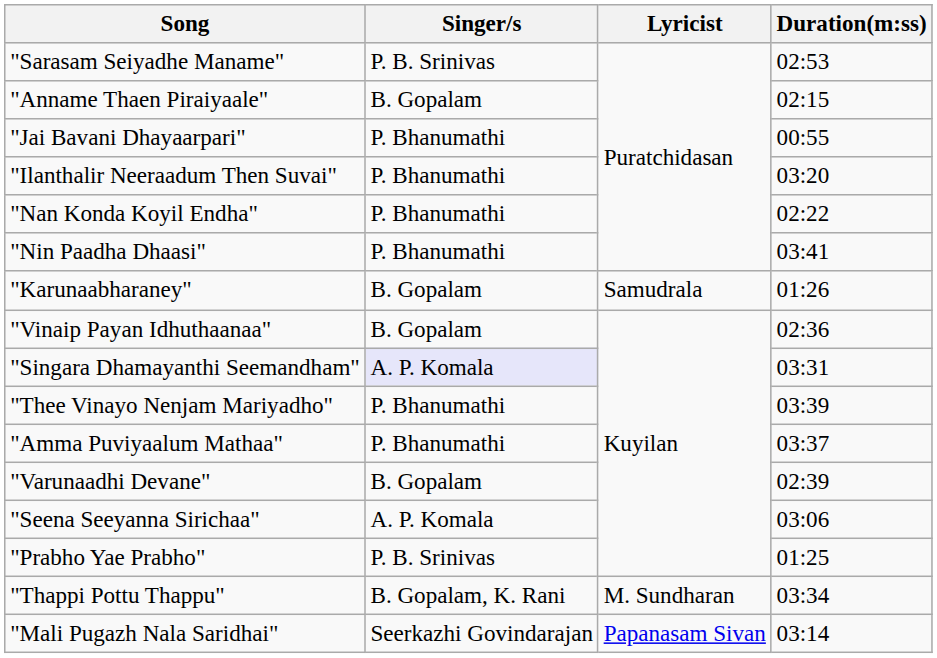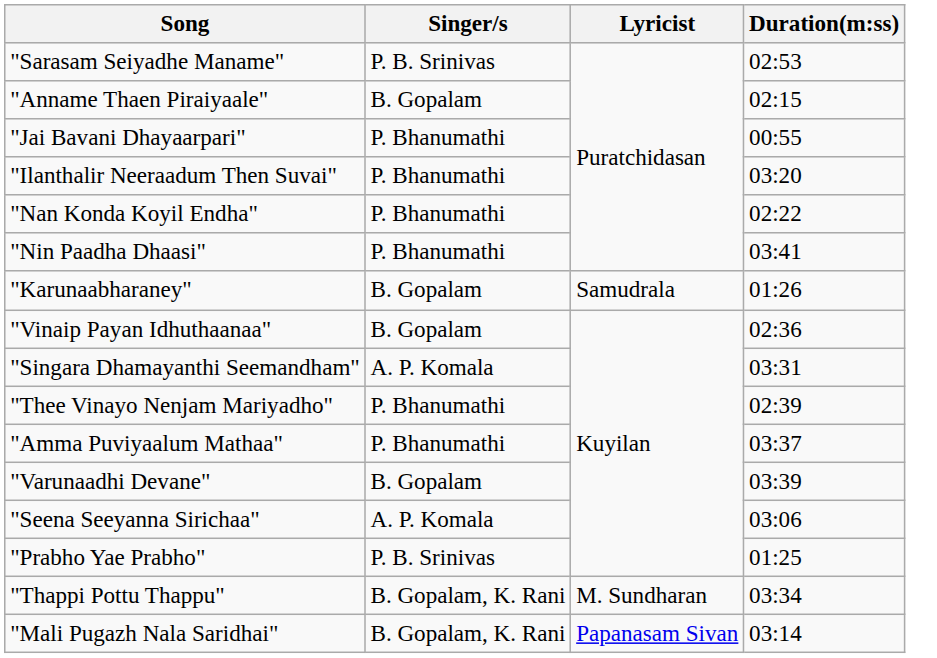 <table class="wikitable" style="font-size:95%;">
 <tr>
 <th>Song</th>
 <th>Singer/s</th>
 <th>Lyricist</th>
 <th>Duration(m:ss)</th>
 </tr>
 <tr>
 <td>"Sarasam Seiyadhe Maname"</td>
 <td>P. B. Srinivas</td>
 <td rowspan=6>Puratchidasan</td>
 <td>02:53</td>
 </tr>
 <tr>
 <td>"Anname Thaen Piraiyaale"</td>
 <td>B. Gopalam</td>
 <td>02:15</td>
 </tr>
 <tr>
 <td>"Jai Bavani Dhayaarpari"</td>
 <td>P. Bhanumathi</td>
 <td>00:55</td>
 </tr>
 <tr>
 <td>"Ilanthalir Neeraadum Then Suvai"</td>
 <td>P. Bhanumathi</td>
 <td>03:20</td>
 </tr>
 <tr>
 <td>"Nan Konda Koyil Endha"</td>
 <td>P. Bhanumathi</td>
 <td>02:22</td>
 </tr>
 <tr>
 <td>"Nin Paadha Dhaasi"</td>
 <td>P. Bhanumathi</td>
 <td>03:41</td>
 </tr>
 <tr>
 <td>"Karunaabharaney"</td>
 <td>B. Gopalam</td>
 <td>Samudrala</td>
 <td>01:26</td>
 </tr>
 <tr>
 <td>"Vinaip Payan Idhuthaanaa"</td>
 <td>B. Gopalam</td>
 <td rowspan=7>Kuyilan</td>
 <td>02:36</td>
 </tr>
 <tr>
 <td>"Singara Dhamayanthi Seemandham"</td>
-<td style="background: lavender;">A. P. Komala</td>
+<td>A. P. Komala</td>
 <td>03:31</td>
 </tr>
 <tr>
 <td>"Thee Vinayo Nenjam Mariyadho"</td>
 <td>P. Bhanumathi</td>
-<td>03:39</td>
+<td>02:39</td>
 </tr>
 <tr>
 <td>"Amma Puviyaalum Mathaa"</td>
 <td>P. Bhanumathi</td>
 <td>03:37</td>
 </tr>
 <tr>
 <td>"Varunaadhi Devane"</td>
 <td>B. Gopalam</td>
-<td>02:39</td>
+<td>03:39</td>
 </tr>
 <tr>
 <td>"Seena Seeyanna Sirichaa"</td>
 <td>A. P. Komala</td>
 <td>03:06</td>
 </tr>
 <tr>
 <td>"Prabho Yae Prabho"</td>
 <td>P. B. Srinivas</td>
 <td>01:25</td>
 </tr>
 <tr>
 <td>"Thappi Pottu Thappu"</td>
 <td>B. Gopalam, K. Rani</td>
 <td>M. Sundharan</td>
 <td>03:34</td>
 </tr>
 <tr>
 <td>"Mali Pugazh Nala Saridhai"</td>
-<td>Seerkazhi Govindarajan</td>
+<td>B. Gopalam, K. Rani</td>
 <td><a href='#'>Papanasam Sivan</a></td>
 <td>03:14</td>
 </tr>
 </table>
